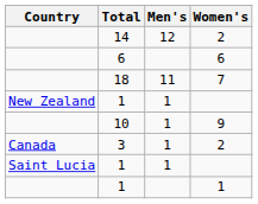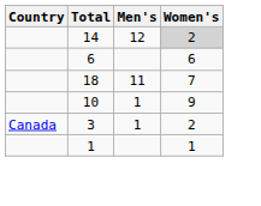 <table class="wikitable sortable" style="text-align:center">
 <tr>
 <th>Country</th>
 <th>Total</th>
 <th>Men's</th>
 <th>Women's</th>
 </tr>
 <tr>
 <td align="left"></td>
 <td>14</td>
 <td>12</td>
-<td>2</td>
+<td style="background: lightgrey;">2</td>
 </tr>
 <tr>
 <td align="left"></td>
 <td>6</td>
 <td></td>
 <td>6</td>
 </tr>
 <tr>
 <td align="left"></td>
 <td>18</td>
 <td>11</td>
 <td>7</td>
 </tr>
 <tr>
-<td align="left"> <a href='#'>New Zealand</a></td>
-<td>1</td>
-<td>1</td>
-<td></td>
-</tr>
-<tr>
 <td align="left"></td>
 <td>10</td>
 <td>1</td>
 <td>9</td>
 </tr>
 <tr>
 <td align="left"> <a href='#'>Canada</a></td>
 <td>3</td>
 <td>1</td>
 <td>2</td>
 </tr>
 <tr>
-<td align="left"> <a href='#'>Saint Lucia</a></td>
-<td>1</td>
-<td>1</td>
-<td></td>
-</tr>
-<tr>
 <td align="left"></td>
 <td>1</td>
 <td></td>
 <td>1</td>
 </tr>
 </table>
